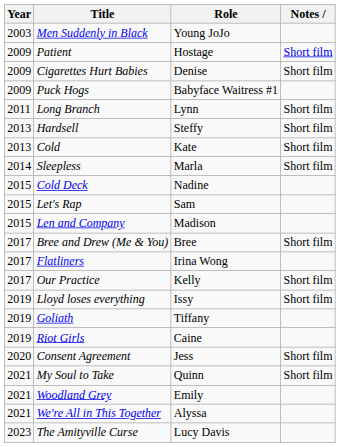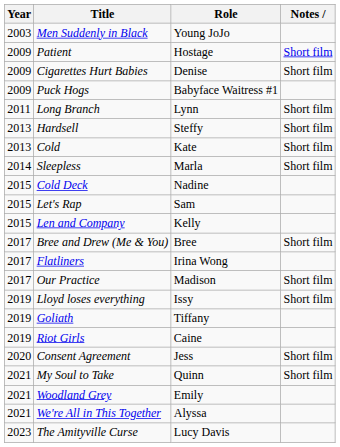 <table class="wikitable unsortable">
 <tr>
 <th>Year</th>
 <th>Title</th>
 <th>Role</th>
 <th>Notes / </th>
 </tr>
 <tr>
 <td>2003</td>
 <td><em><a href='#'>Men Suddenly in Black</a> </em></td>
 <td>Young JoJo</td>
 <td></td>
 </tr>
 <tr>
 <td>2009</td>
 <td><em>Patient</em></td>
 <td>Hostage</td>
 <td><a href='#'>Short film</a></td>
 </tr>
 <tr>
 <td>2009</td>
 <td><em>Cigarettes Hurt Babies</em></td>
 <td>Denise</td>
 <td>Short film</td>
 </tr>
 <tr>
 <td>2009</td>
 <td><em>Puck Hogs</em></td>
 <td>Babyface Waitress #1</td>
 <td></td>
 </tr>
 <tr>
 <td>2011</td>
 <td><em>Long Branch</em></td>
 <td>Lynn</td>
 <td>Short film</td>
 </tr>
 <tr>
 <td>2013</td>
 <td><em>Hardsell</em></td>
 <td>Steffy</td>
 <td>Short film</td>
 </tr>
 <tr>
 <td>2013</td>
 <td><em>Cold</em></td>
 <td>Kate</td>
 <td>Short film</td>
 </tr>
 <tr>
 <td>2014</td>
 <td><em>Sleepless</em></td>
 <td>Marla</td>
 <td>Short film</td>
 </tr>
 <tr>
 <td>2015</td>
 <td><em><a href='#'>Cold Deck</a></em></td>
 <td>Nadine</td>
 <td></td>
 </tr>
 <tr>
 <td>2015</td>
 <td><em>Let's Rap</em></td>
 <td>Sam</td>
 <td></td>
 </tr>
 <tr>
 <td>2015</td>
 <td><em><a href='#'>Len and Company</a></em></td>
-<td>Madison</td>
+<td>Kelly</td>
 <td></td>
 </tr>
 <tr>
 <td>2017</td>
 <td><em>Bree and Drew (Me & You)</em></td>
 <td>Bree</td>
 <td>Short film</td>
 </tr>
 <tr>
 <td>2017</td>
 <td><em><a href='#'>Flatliners</a></em></td>
 <td>Irina Wong</td>
 <td></td>
 </tr>
 <tr>
 <td>2017</td>
 <td><em>Our Practice</em></td>
-<td>Kelly</td>
+<td>Madison</td>
 <td>Short film</td>
 </tr>
 <tr>
 <td>2019</td>
 <td><em>Lloyd loses everything</em></td>
 <td>Issy</td>
 <td>Short film</td>
 </tr>
 <tr>
 <td>2019</td>
 <td><em><a href='#'>Goliath</a></em></td>
 <td>Tiffany</td>
 <td></td>
 </tr>
 <tr>
 <td>2019</td>
 <td><em><a href='#'>Riot Girls</a></em></td>
 <td>Caine</td>
 <td></td>
 </tr>
 <tr>
 <td>2020</td>
 <td><em>Consent Agreement</em></td>
 <td>Jess</td>
 <td>Short film</td>
 </tr>
 <tr>
 <td>2021</td>
 <td><em>My Soul to Take</em></td>
 <td>Quinn</td>
 <td>Short film</td>
 </tr>
 <tr>
 <td>2021</td>
 <td><em><a href='#'>Woodland Grey</a></em></td>
 <td>Emily</td>
 <td></td>
 </tr>
 <tr>
 <td>2021</td>
 <td><em><a href='#'>We're All in This Together</a></em></td>
 <td>Alyssa</td>
 <td></td>
 </tr>
 <tr>
 <td>2023</td>
 <td><em>The Amityville Curse</em></td>
 <td>Lucy Davis</td>
 <td></td>
 </tr>
 </table>
